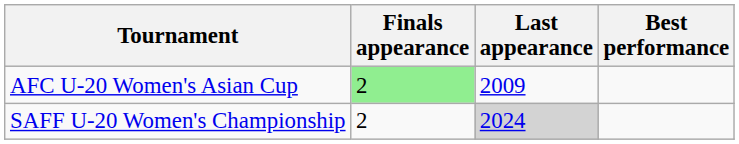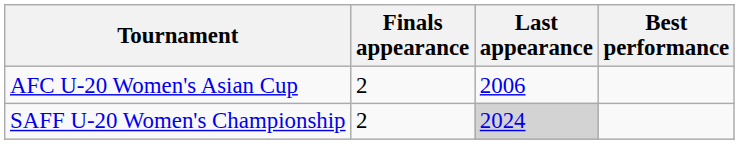 <table class="wikitable sortable" style="text-align:left;">
 <tr>
 <th>Tournament</th>
 <th data-sort-type="number">Finals<br>appearance</th>
 <th>Last<br>appearance</th>
 <th>Best<br>performance</th>
 </tr>
 <tr>
 <td><a href='#'>AFC U-20 Women's Asian Cup</a></td>
-<td style="background: lightgreen;">2</td>
-<td><a href='#'>2009</a></td>
+<td>2</td>
+<td><a href='#'>2006</a></td>
 <td></td>
 </tr>
 <tr>
 <td><a href='#'>SAFF U-20 Women's Championship</a></td>
 <td>2</td>
 <td style="background: lightgrey;"><a href='#'>2024</a></td>
 <td></td>
 </tr>
 </table>
